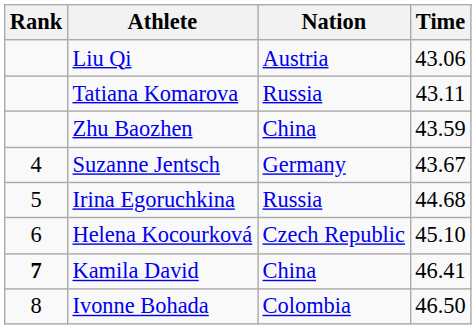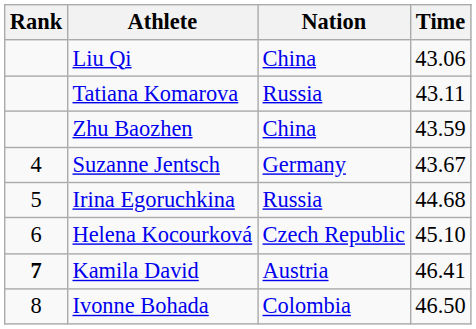 <table class="wikitable sortable" style="text-align:center">
 <tr>
 <th>Rank</th>
 <th>Athlete</th>
 <th>Nation</th>
 <th>Time</th>
 </tr>
 <tr>
 <td></td>
 <td align=left><a href='#'>Liu Qi</a></td>
-<td align=left> <a href='#'>Austria</a></td>
+<td align=left> <a href='#'>China</a></td>
 <td>43.06</td>
 </tr>
 <tr>
 <td></td>
 <td align=left><a href='#'>Tatiana Komarova</a></td>
 <td align=left> <a href='#'>Russia</a></td>
 <td>43.11</td>
 </tr>
 <tr>
 <td></td>
 <td align=left><a href='#'>Zhu Baozhen</a></td>
 <td align=left> <a href='#'>China</a></td>
 <td>43.59</td>
 </tr>
 <tr>
 <td>4</td>
 <td align=left><a href='#'>Suzanne Jentsch</a></td>
 <td align=left> <a href='#'>Germany</a></td>
 <td>43.67</td>
 </tr>
 <tr>
 <td>5</td>
 <td align=left><a href='#'>Irina Egoruchkina</a></td>
 <td align=left> <a href='#'>Russia</a></td>
 <td>44.68</td>
 </tr>
 <tr>
 <td>6</td>
 <td align=left><a href='#'>Helena Kocourková</a></td>
 <td align=left> <a href='#'>Czech Republic</a></td>
 <td>45.10</td>
 </tr>
 <tr>
 <td><strong>7</strong></td>
 <td align=left><a href='#'>Kamila David</a></td>
-<td align=left> <a href='#'>China</a></td>
+<td align=left> <a href='#'>Austria</a></td>
 <td>46.41</td>
 </tr>
 <tr>
 <td>8</td>
 <td align=left><a href='#'>Ivonne Bohada</a></td>
 <td align=left> <a href='#'>Colombia</a></td>
 <td>46.50</td>
 </tr>
 </table>
